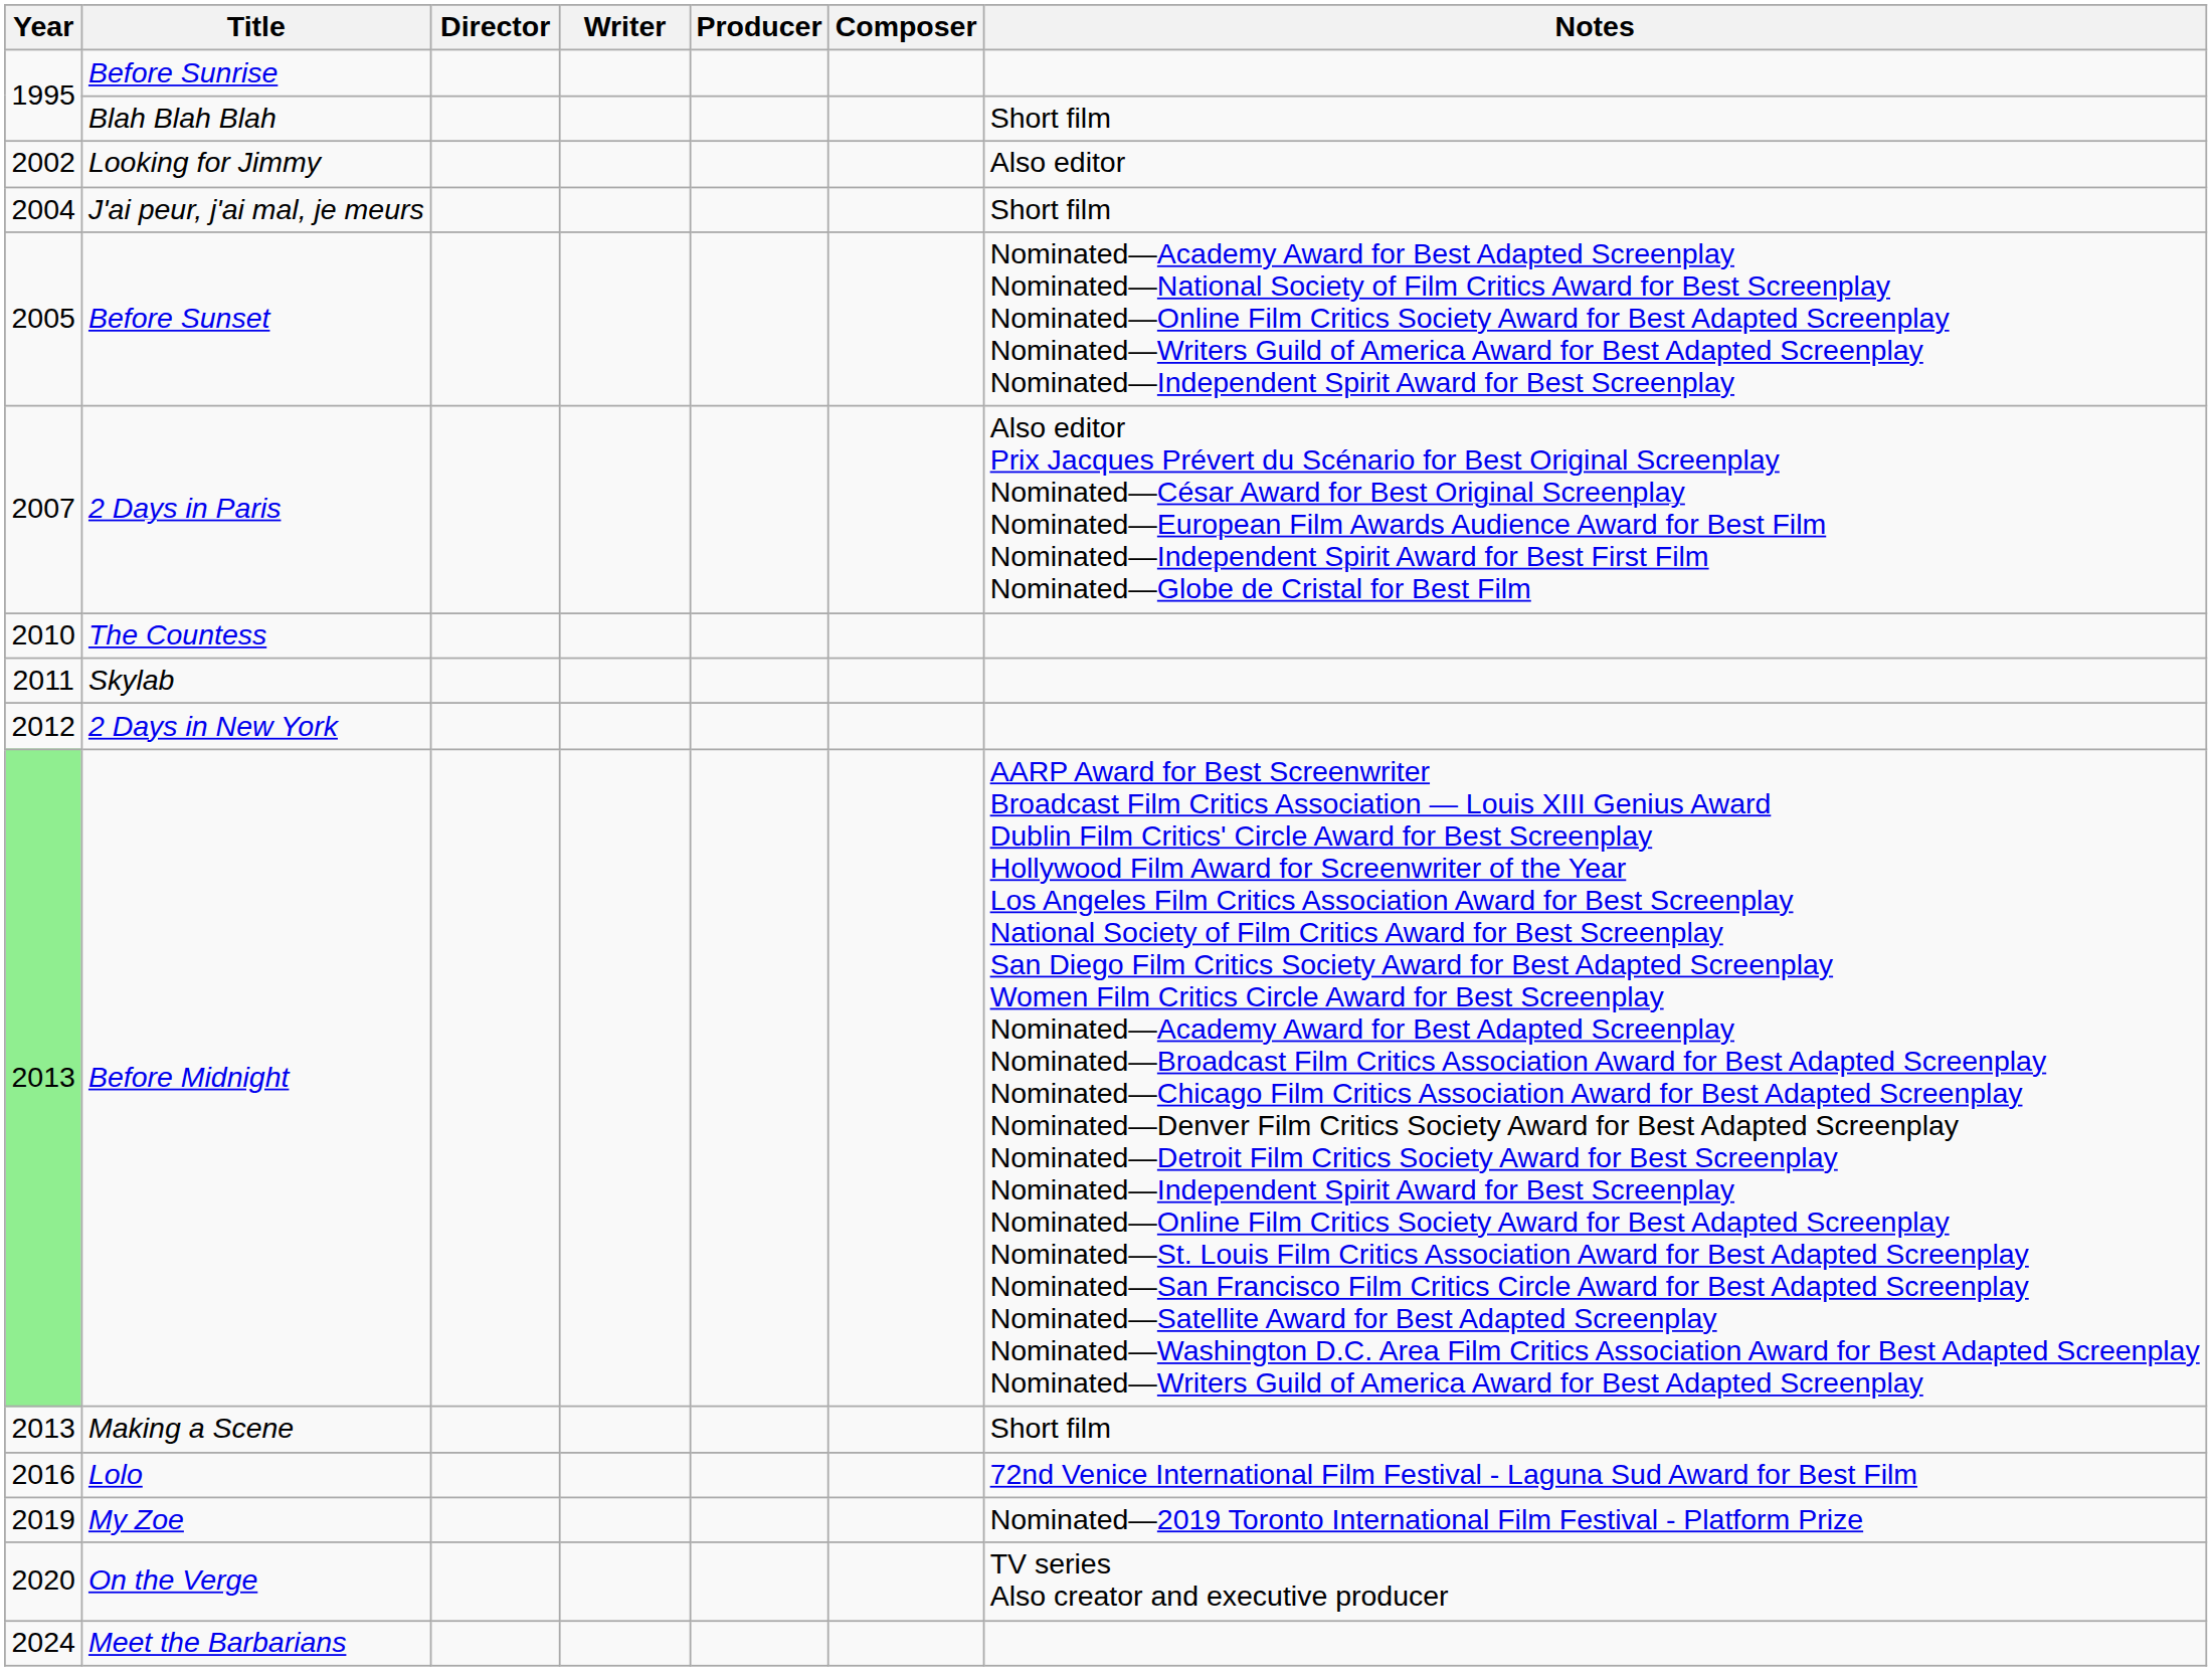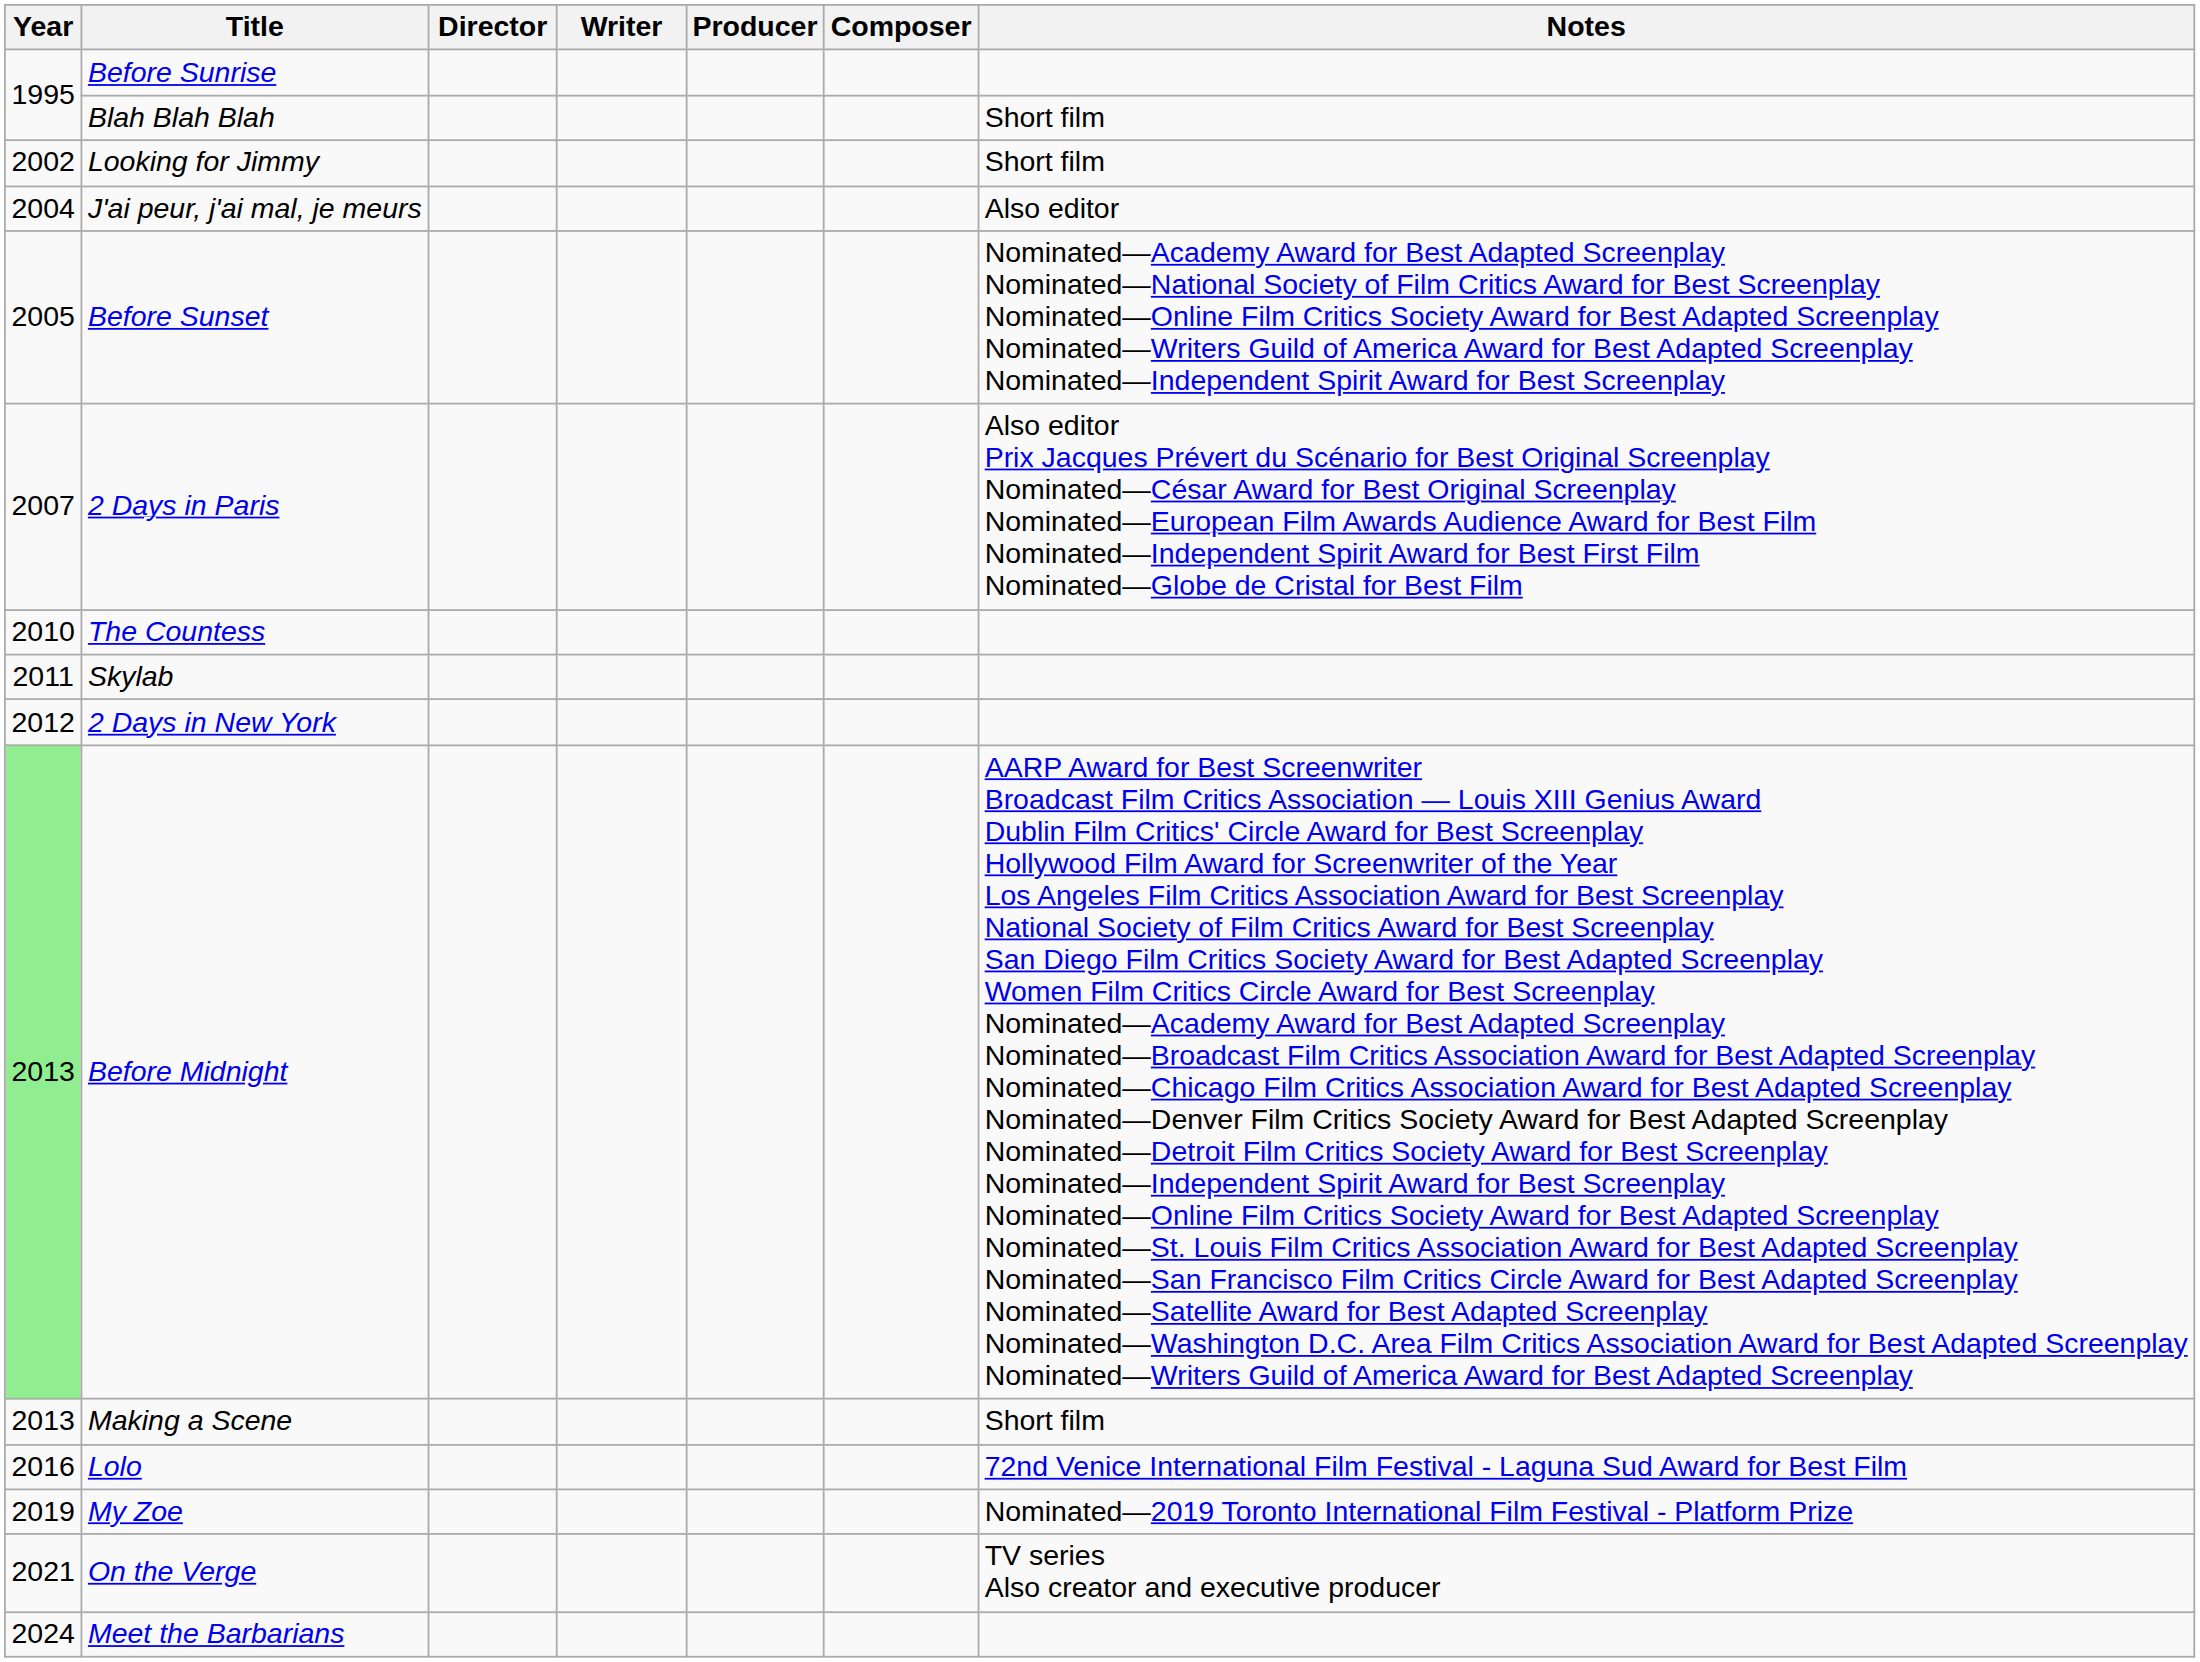 <table class="wikitable sortable">
 <tr>
 <th width="33">Year</th>
 <th>Title</th>
 <th width=65>Director</th>
 <th width=65>Writer</th>
 <th width=65>Producer</th>
 <th width=65>Composer</th>
 <th>Notes</th>
 </tr>
 <tr>
 <td rowspan=2>1995</td>
 <td><em><a href='#'>Before Sunrise</a></em></td>
 <td></td>
 <td></td>
 <td></td>
 <td></td>
 <td></td>
 </tr>
 <tr>
 <td align="left"><em>Blah Blah Blah</em></td>
 <td></td>
 <td></td>
 <td></td>
 <td></td>
 <td>Short film</td>
 </tr>
 <tr>
 <td align="center">2002</td>
 <td align="left"><em>Looking for Jimmy</em></td>
 <td></td>
 <td></td>
 <td></td>
 <td></td>
-<td>Also editor</td>
+<td>Short film</td>
 </tr>
 <tr>
 <td align="center">2004</td>
 <td align="left"><em>J'ai peur, j'ai mal, je meurs</em></td>
 <td></td>
 <td></td>
 <td></td>
 <td></td>
-<td>Short film</td>
+<td>Also editor</td>
 </tr>
 <tr>
 <td align="center">2005</td>
 <td align="left"><em><a href='#'>Before Sunset</a></em></td>
 <td></td>
 <td></td>
 <td></td>
 <td></td>
 <td>Nominated—<a href='#'>Academy Award for Best Adapted Screenplay</a><br>Nominated—<a href='#'>National Society of Film Critics Award for Best Screenplay</a><br>Nominated—<a href='#'>Online Film Critics Society Award for Best Adapted Screenplay</a><br>Nominated—<a href='#'>Writers Guild of America Award for Best Adapted Screenplay</a><br>Nominated—<a href='#'>Independent Spirit Award for Best Screenplay</a><br></td>
 </tr>
 <tr>
 <td align="center">2007</td>
 <td align="left"><em><a href='#'>2 Days in Paris</a></em></td>
 <td></td>
 <td></td>
 <td></td>
 <td></td>
 <td>Also editor<br><a href='#'>Prix Jacques Prévert du Scénario for Best Original Screenplay</a><br>Nominated—<a href='#'>César Award for Best Original Screenplay</a><br>Nominated—<a href='#'>European Film Awards Audience Award for Best Film</a><br>Nominated—<a href='#'>Independent Spirit Award for Best First Film</a><br>Nominated—<a href='#'>Globe de Cristal for Best Film</a></td>
 </tr>
 <tr>
 <td align="center">2010</td>
 <td align="left"><em><a href='#'>The Countess</a></em></td>
 <td></td>
 <td></td>
 <td></td>
 <td></td>
 <td></td>
 </tr>
 <tr>
 <td align="center">2011</td>
 <td align="left"><em>Skylab</em></td>
 <td></td>
 <td></td>
 <td></td>
 <td></td>
 <td></td>
 </tr>
 <tr>
 <td align="center">2012</td>
 <td align="left"><em><a href='#'>2 Days in New York</a></em></td>
 <td></td>
 <td></td>
 <td></td>
 <td></td>
 <td></td>
 </tr>
 <tr>
 <td align="center" style="background: lightgreen;">2013</td>
 <td align="left"><em><a href='#'>Before Midnight</a></em></td>
 <td></td>
 <td></td>
 <td></td>
 <td></td>
 <td><a href='#'>AARP Award for Best Screenwriter</a><br><a href='#'>Broadcast Film Critics Association — Louis XIII Genius Award</a><br><a href='#'>Dublin Film Critics' Circle Award for Best Screenplay</a><br><a href='#'>Hollywood Film Award for Screenwriter of the Year</a><br><a href='#'>Los Angeles Film Critics Association Award for Best Screenplay</a><br><a href='#'>National Society of Film Critics Award for Best Screenplay</a><br><a href='#'>San Diego Film Critics Society Award for Best Adapted Screenplay</a><br><a href='#'>Women Film Critics Circle Award for Best Screenplay</a><br>Nominated—<a href='#'>Academy Award for Best Adapted Screenplay</a><br>Nominated—<a href='#'>Broadcast Film Critics Association Award for Best Adapted Screenplay</a><br>Nominated—<a href='#'>Chicago Film Critics Association Award for Best Adapted Screenplay</a><br>Nominated—Denver Film Critics Society Award for Best Adapted Screenplay<br>Nominated—<a href='#'>Detroit Film Critics Society Award for Best Screenplay</a><br>Nominated—<a href='#'>Independent Spirit Award for Best Screenplay</a><br>Nominated—<a href='#'>Online Film Critics Society Award for Best Adapted Screenplay</a><br>Nominated—<a href='#'>St. Louis Film Critics Association Award for Best Adapted Screenplay</a><br>Nominated—<a href='#'>San Francisco Film Critics Circle Award for Best Adapted Screenplay</a><br>Nominated—<a href='#'>Satellite Award for Best Adapted Screenplay</a><br>Nominated—<a href='#'>Washington D.C. Area Film Critics Association Award for Best Adapted Screenplay</a><br>Nominated—<a href='#'>Writers Guild of America Award for Best Adapted Screenplay</a></td>
 </tr>
 <tr>
 <td align="center">2013</td>
 <td align="left"><em>Making a Scene</em></td>
 <td></td>
 <td></td>
 <td></td>
 <td></td>
 <td>Short film</td>
 </tr>
 <tr>
 <td align="center">2016</td>
 <td align="left"><em><a href='#'>Lolo</a></em></td>
 <td></td>
 <td></td>
 <td></td>
 <td></td>
 <td><a href='#'>72nd Venice International Film Festival - Laguna Sud Award for Best Film</a></td>
 </tr>
 <tr>
 <td align="center">2019</td>
 <td align="left"><em><a href='#'>My Zoe</a></em></td>
 <td></td>
 <td></td>
 <td></td>
 <td></td>
 <td>Nominated—<a href='#'>2019 Toronto International Film Festival - Platform Prize</a></td>
 </tr>
 <tr>
-<td align="center">2020</td>
+<td align="center">2021</td>
 <td align="left"><em><a href='#'>On the Verge</a></em></td>
 <td></td>
 <td></td>
 <td></td>
 <td></td>
 <td>TV series<br>Also creator and executive producer</td>
 </tr>
 <tr>
 <td>2024</td>
 <td><em><a href='#'>Meet the Barbarians</a></em></td>
 <td></td>
 <td></td>
 <td></td>
 <td></td>
 </tr>
 </table>
